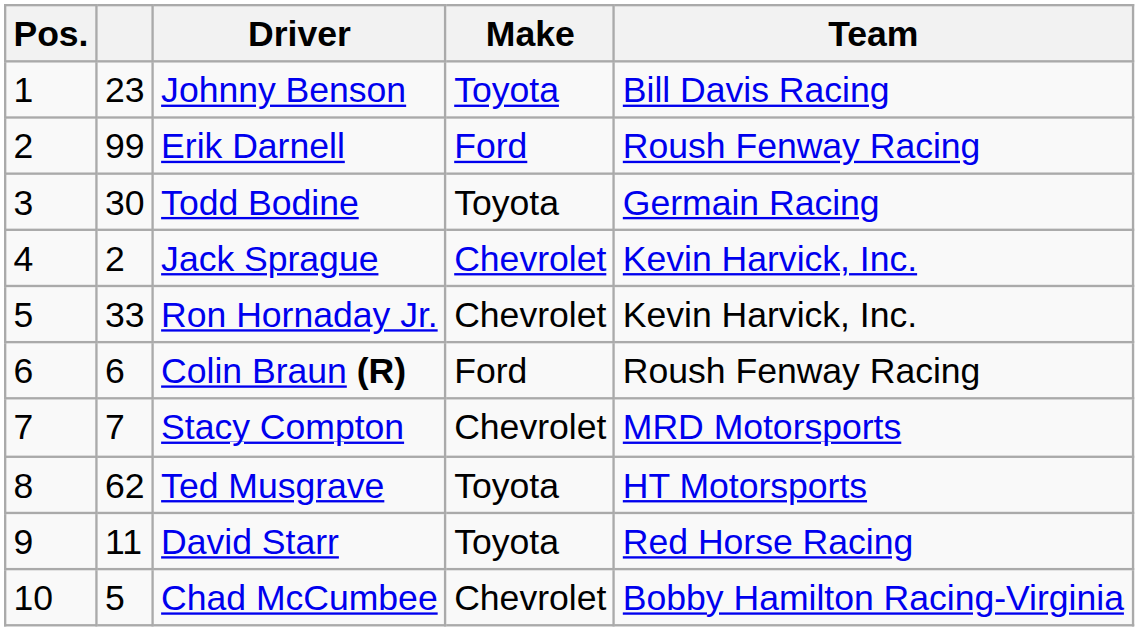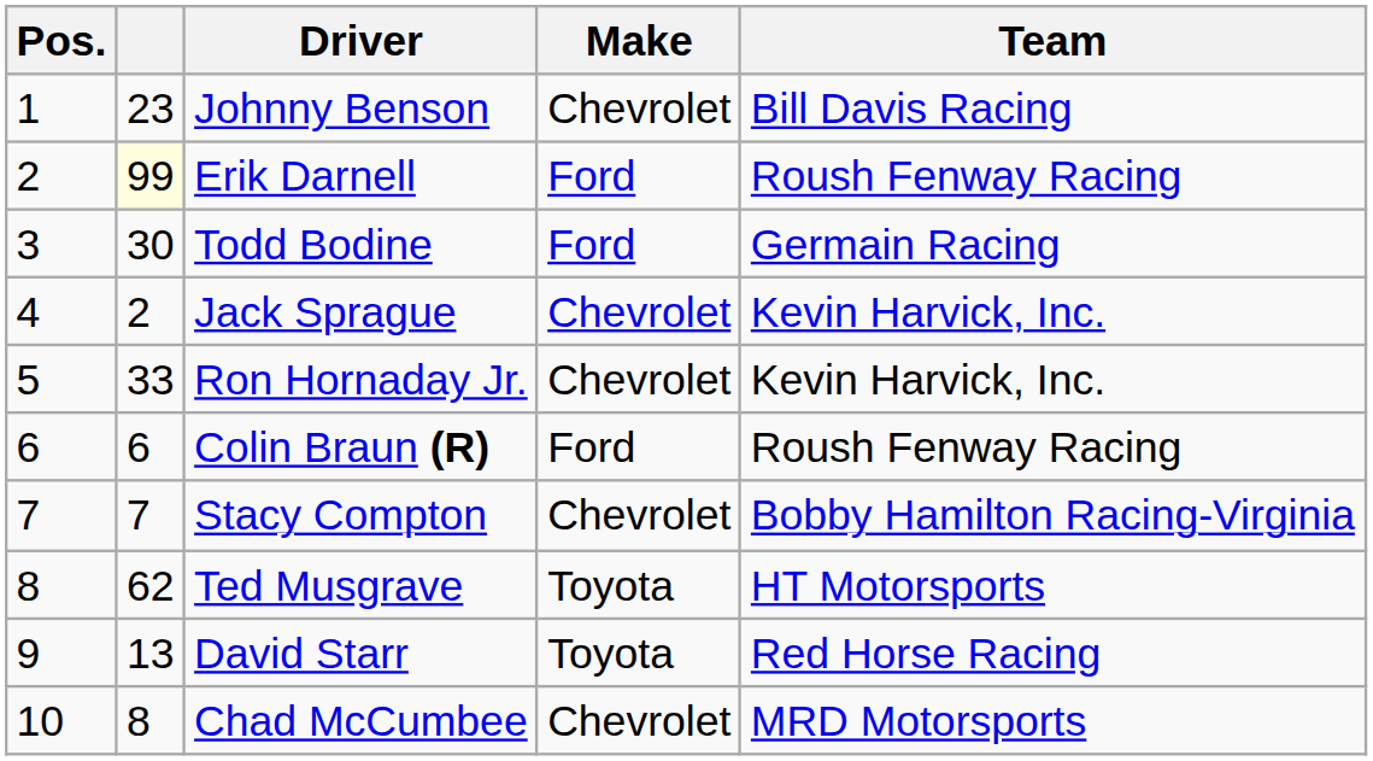 <table class="wikitable" style="font-size: 95%;">
 <tr>
 <th>Pos.</th>
 <th></th>
 <th>Driver</th>
 <th>Make</th>
 <th>Team</th>
 </tr>
 <tr>
 <td>1</td>
 <td>23</td>
 <td><a href='#'>Johnny Benson</a></td>
-<td><a href='#'>Toyota</a></td>
+<td>Chevrolet</td>
 <td><a href='#'>Bill Davis Racing</a></td>
 </tr>
 <tr>
 <td>2</td>
-<td>99</td>
+<td style="background: lightyellow;">99</td>
 <td><a href='#'>Erik Darnell</a></td>
 <td><a href='#'>Ford</a></td>
 <td><a href='#'>Roush Fenway Racing</a></td>
 </tr>
 <tr>
 <td>3</td>
 <td>30</td>
 <td><a href='#'>Todd Bodine</a></td>
-<td>Toyota</td>
+<td><a href='#'>Ford</a></td>
 <td><a href='#'>Germain Racing</a></td>
 </tr>
 <tr>
 <td>4</td>
 <td>2</td>
 <td><a href='#'>Jack Sprague</a></td>
 <td><a href='#'>Chevrolet</a></td>
 <td><a href='#'>Kevin Harvick, Inc.</a></td>
 </tr>
 <tr>
 <td>5</td>
 <td>33</td>
 <td><a href='#'>Ron Hornaday Jr.</a></td>
 <td>Chevrolet</td>
 <td>Kevin Harvick, Inc.</td>
 </tr>
 <tr>
 <td>6</td>
 <td>6</td>
 <td><a href='#'>Colin Braun</a> <strong>(R)</strong></td>
 <td>Ford</td>
 <td>Roush Fenway Racing</td>
 </tr>
 <tr>
 <td>7</td>
 <td>7</td>
 <td><a href='#'>Stacy Compton</a></td>
 <td>Chevrolet</td>
-<td><a href='#'>MRD Motorsports</a></td>
+<td><a href='#'>Bobby Hamilton Racing-Virginia</a></td>
 </tr>
 <tr>
 <td>8</td>
 <td>62</td>
 <td><a href='#'>Ted Musgrave</a></td>
 <td>Toyota</td>
 <td><a href='#'>HT Motorsports</a></td>
 </tr>
 <tr>
 <td>9</td>
-<td>11</td>
+<td>13</td>
 <td><a href='#'>David Starr</a></td>
 <td>Toyota</td>
 <td><a href='#'>Red Horse Racing</a></td>
 </tr>
 <tr>
 <td>10</td>
-<td>5</td>
+<td>8</td>
 <td><a href='#'>Chad McCumbee</a></td>
 <td>Chevrolet</td>
-<td><a href='#'>Bobby Hamilton Racing-Virginia</a></td>
+<td><a href='#'>MRD Motorsports</a></td>
 </tr>
 </table>
